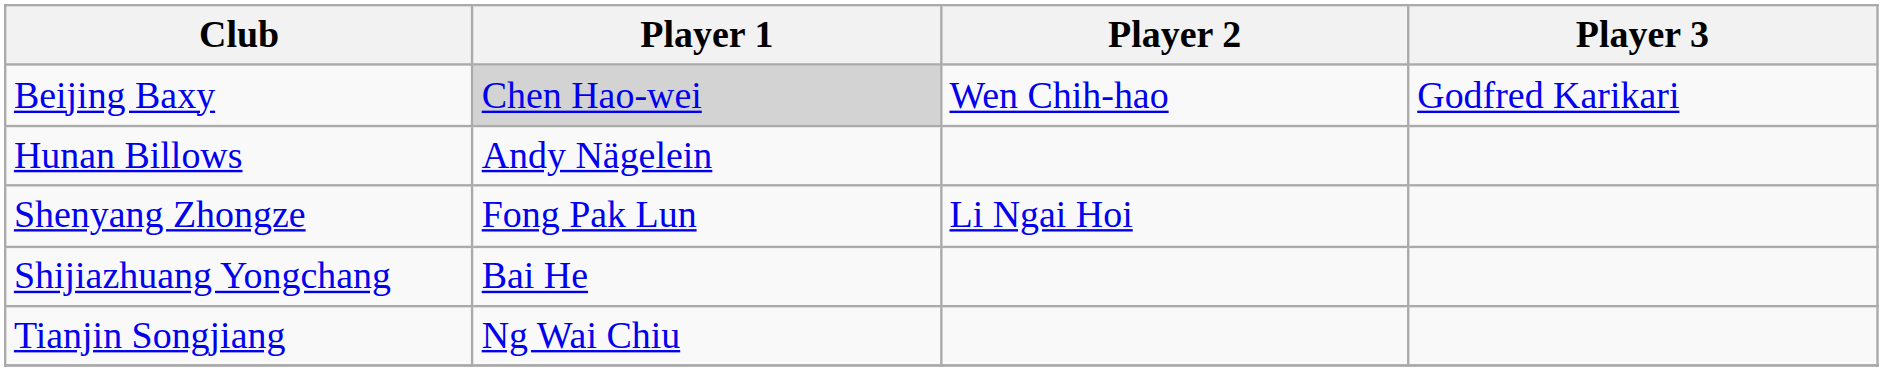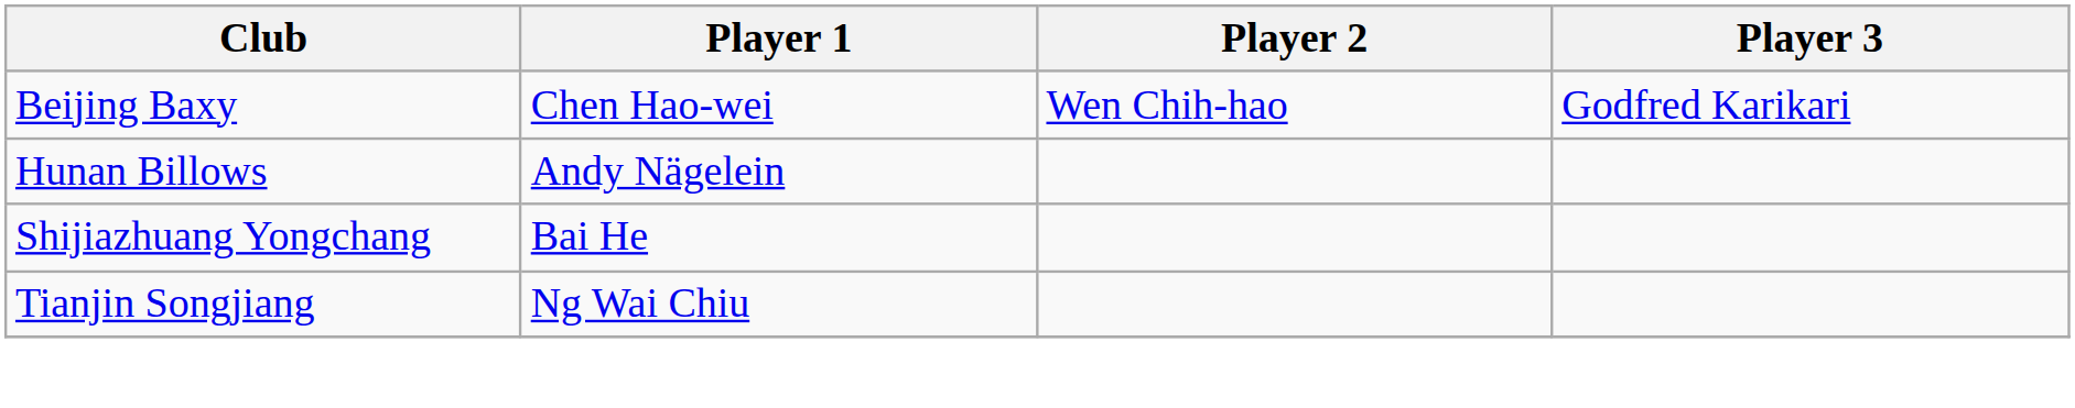 <table class="wikitable" border="1">
 <tr>
 <th width="190">Club</th>
 <th width="190">Player 1</th>
 <th width="190">Player 2</th>
 <th width="190">Player 3</th>
 </tr>
 <tr>
 <td><a href='#'>Beijing Baxy</a></td>
-<td style="background: lightgrey;"> <a href='#'>Chen Hao-wei</a></td>
+<td> <a href='#'>Chen Hao-wei</a></td>
 <td> <a href='#'>Wen Chih-hao</a></td>
 <td> <a href='#'>Godfred Karikari</a></td>
 </tr>
 <tr>
 <td><a href='#'>Hunan Billows</a></td>
 <td> <a href='#'>Andy Nägelein</a></td>
 <td></td>
-<td></td>
-</tr>
-<tr>
-<td><a href='#'>Shenyang Zhongze</a></td>
-<td> <a href='#'>Fong Pak Lun</a></td>
-<td> <a href='#'>Li Ngai Hoi</a></td>
 <td></td>
 </tr>
 <tr>
 <td><a href='#'>Shijiazhuang Yongchang</a></td>
 <td> <a href='#'>Bai He</a></td>
 <td></td>
 <td></td>
 </tr>
 <tr>
 <td><a href='#'>Tianjin Songjiang</a></td>
 <td> <a href='#'>Ng Wai Chiu</a></td>
 <td></td>
 <td></td>
 </tr>
 <tr>
 </tr>
 </table>
